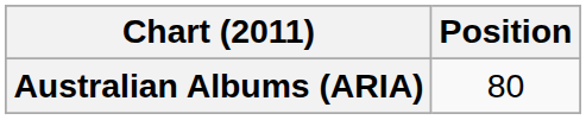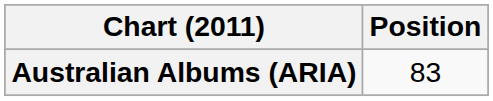 <table class="wikitable plainrowheaders">
 <tr>
 <th>Chart (2011)</th>
 <th>Position</th>
 </tr>
 <tr>
 <th scope="row">Australian Albums (ARIA)</th>
-<td style="text-align:center;">80</td>
+<td style="text-align:center;">83</td>
 </tr>
 </table>
